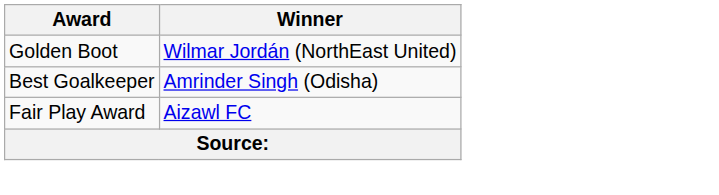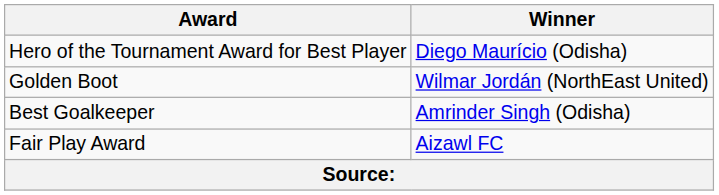 <table class="wikitable">
 <tr>
 <th>Award</th>
 <th>Winner</th>
+</tr>
+<tr>
+<td>Hero of the Tournament Award for Best Player</td>
+<td> <a href='#'>Diego Maurício</a> (Odisha)</td>
 </tr>
 <tr>
 <td>Golden Boot</td>
 <td> <a href='#'>Wilmar Jordán</a> (NorthEast United)</td>
 </tr>
 <tr>
 <td>Best Goalkeeper</td>
 <td> <a href='#'>Amrinder Singh</a> (Odisha)</td>
 </tr>
 <tr>
 <td>Fair Play Award</td>
 <td><a href='#'>Aizawl FC</a></td>
 </tr>
 <tr>
 <th colspan="2">Source: </th>
 </tr>
 </table>
